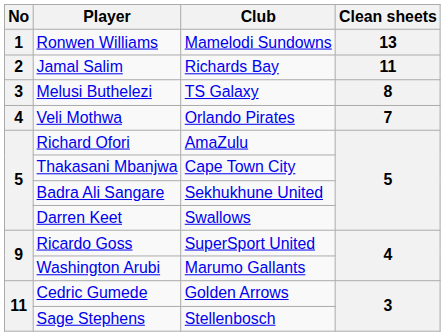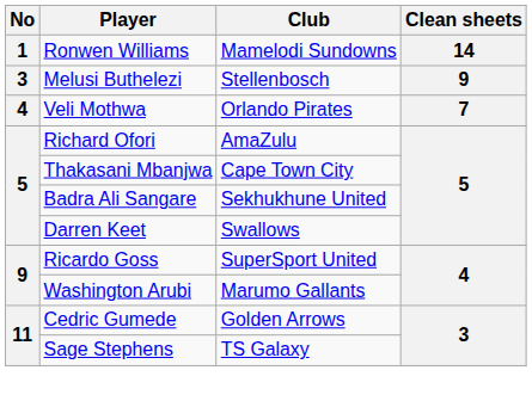 <table class="wikitable sortable" style="text-align:center">
 <tr>
 <th>No</th>
 <th>Player</th>
 <th>Club</th>
 <th>Clean sheets</th>
 </tr>
 <tr>
 <th>1</th>
 <td align ="left"> <a href='#'>Ronwen Williams</a></td>
 <td align ="left"><a href='#'>Mamelodi Sundowns</a></td>
-<th>13</th>
-</tr>
-<tr>
-<th>2</th>
-<td align="left">  <a href='#'>Jamal Salim</a></td>
-<td align="left"><a href='#'>Richards Bay</a></td>
-<th>11</th>
+<th>14</th>
 </tr>
 <tr>
 <th>3</th>
 <td align="left"> <a href='#'>Melusi Buthelezi</a></td>
-<td align="left"><a href='#'>TS Galaxy</a></td>
-<th>8</th>
+<td align ="left"><a href='#'>Stellenbosch</a></td>
+<th>9</th>
 </tr>
 <tr>
 <th>4</th>
 <td align ="left"> <a href='#'>Veli Mothwa</a></td>
 <td align="left"><a href='#'>Orlando Pirates</a></td>
 <th>7</th>
 </tr>
 <tr>
 <th rowspan ="4">5</th>
 <td align="left"> <a href='#'>Richard Ofori</a></td>
 <td align ="left"><a href='#'>AmaZulu</a></td>
 <th rowspan ="4">5</th>
 </tr>
 <tr>
 <td align ="left"> <a href='#'>Thakasani Mbanjwa</a></td>
 <td align ="left"><a href='#'>Cape Town City</a></td>
 </tr>
 <tr>
 <td align ="left"> <a href='#'>Badra Ali Sangare</a></td>
 <td align ="left"><a href='#'>Sekhukhune United</a></td>
 </tr>
 <tr>
 <td align ="left"> <a href='#'>Darren Keet</a></td>
 <td align ="left"><a href='#'>Swallows</a></td>
 </tr>
 <tr>
 <th rowspan ="2">9</th>
 <td align ="left"> <a href='#'>Ricardo Goss</a></td>
 <td align ="left"><a href='#'>SuperSport United</a></td>
 <th rowspan ="2">4</th>
 </tr>
 <tr>
 <td align ="left"> <a href='#'>Washington Arubi</a></td>
 <td align="left"><a href='#'>Marumo Gallants</a></td>
 </tr>
 <tr>
 <th rowspan ="2">11</th>
 <td align ="left"> <a href='#'>Cedric Gumede</a></td>
 <td align ="left"><a href='#'>Golden Arrows</a></td>
 <th rowspan ="2">3</th>
 </tr>
 <tr>
 <td align ="left"> <a href='#'>Sage Stephens</a></td>
-<td align ="left"><a href='#'>Stellenbosch</a></td>
+<td align="left"><a href='#'>TS Galaxy</a></td>
 </tr>
 </table>
